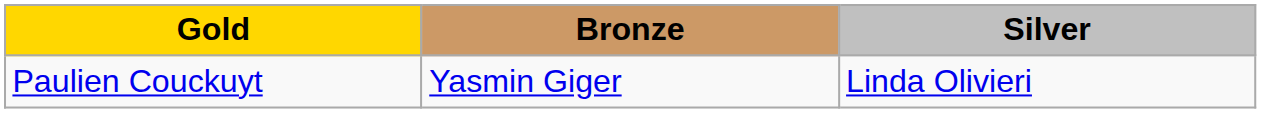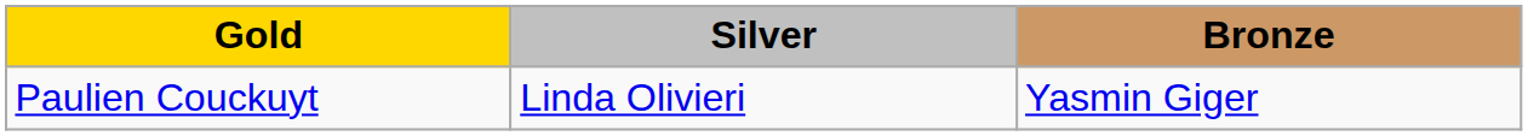 <table class="wikitable" style="text-align:left">
 <tr align="center">
 <td width=200 bgcolor=gold><strong>Gold</strong></td>
+<td width=200 bgcolor=silver><strong>Silver</strong></td>
 <td width=200 bgcolor=CC9966><strong>Bronze</strong></td>
-<td width=200 bgcolor=silver><strong>Silver</strong></td>
 </tr>
 <tr>
 <td><a href='#'>Paulien Couckuyt</a><br></td>
+<td><a href='#'>Linda Olivieri</a><br></td>
 <td><a href='#'>Yasmin Giger</a><br></td>
-<td><a href='#'>Linda Olivieri</a><br></td>
 </tr>
 </table>
